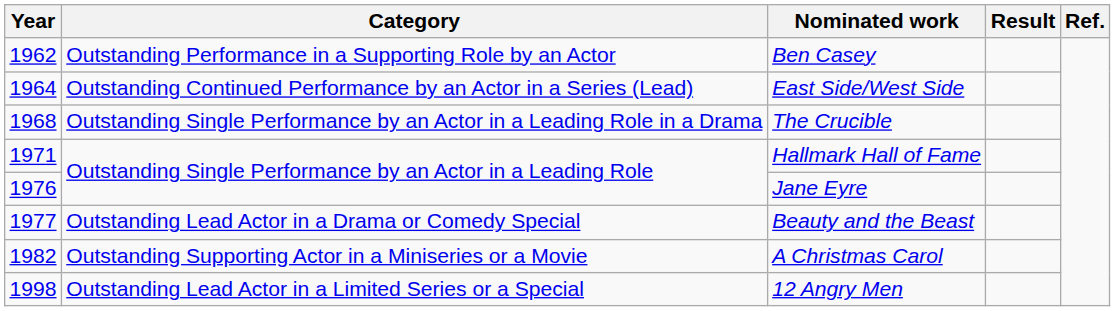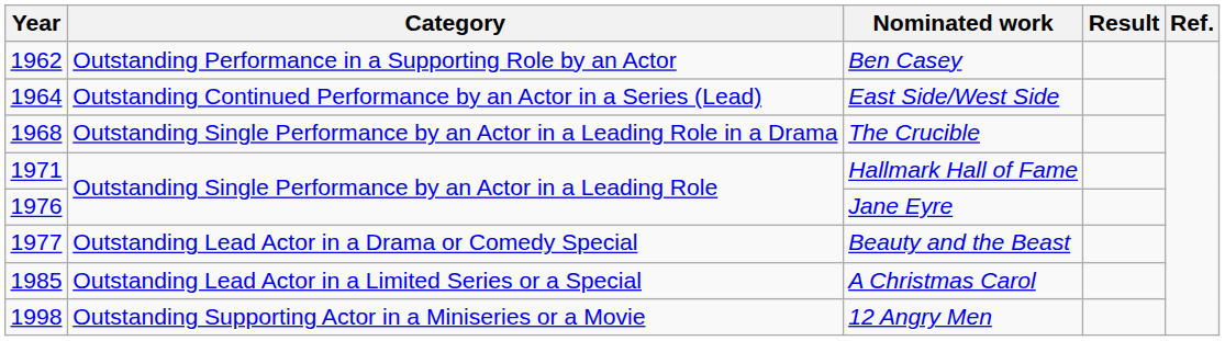 <table class="wikitable">
 <tr>
 <th>Year</th>
 <th>Category</th>
 <th>Nominated work</th>
 <th>Result</th>
 <th>Ref.</th>
 </tr>
 <tr>
 <td><a href='#'>1962</a></td>
 <td><a href='#'>Outstanding Performance in a Supporting Role by an Actor</a></td>
 <td><em><a href='#'>Ben Casey</a></em> </td>
 <td></td>
 <td align="center" rowspan="8"></td>
 </tr>
 <tr>
 <td><a href='#'>1964</a></td>
 <td><a href='#'>Outstanding Continued Performance by an Actor in a Series (Lead)</a></td>
 <td><em><a href='#'>East Side/West Side</a></em></td>
 <td></td>
 </tr>
 <tr>
 <td><a href='#'>1968</a></td>
 <td><a href='#'>Outstanding Single Performance by an Actor in a Leading Role in a Drama</a></td>
 <td><em><a href='#'>The Crucible</a></em></td>
 <td></td>
 </tr>
 <tr>
 <td><a href='#'>1971</a></td>
 <td rowspan="2"><a href='#'>Outstanding Single Performance by an Actor in a Leading Role</a></td>
 <td><em><a href='#'>Hallmark Hall of Fame</a></em> </td>
 <td></td>
 </tr>
 <tr>
 <td><a href='#'>1976</a></td>
 <td><em><a href='#'>Jane Eyre</a></em></td>
 <td></td>
 </tr>
 <tr>
 <td><a href='#'>1977</a></td>
 <td><a href='#'>Outstanding Lead Actor in a Drama or Comedy Special</a></td>
 <td><em><a href='#'>Beauty and the Beast</a></em></td>
 <td></td>
 </tr>
 <tr>
-<td><a href='#'>1982</a></td>
-<td><a href='#'>Outstanding Supporting Actor in a Miniseries or a Movie</a></td>
+<td><a href='#'>1985</a></td>
+<td><a href='#'>Outstanding Lead Actor in a Limited Series or a Special</a></td>
 <td><em><a href='#'>A Christmas Carol</a></em></td>
 <td></td>
 </tr>
 <tr>
 <td><a href='#'>1998</a></td>
-<td><a href='#'>Outstanding Lead Actor in a Limited Series or a Special</a></td>
+<td><a href='#'>Outstanding Supporting Actor in a Miniseries or a Movie</a></td>
 <td><em><a href='#'>12 Angry Men</a></em></td>
 <td></td>
 </tr>
 </table>
